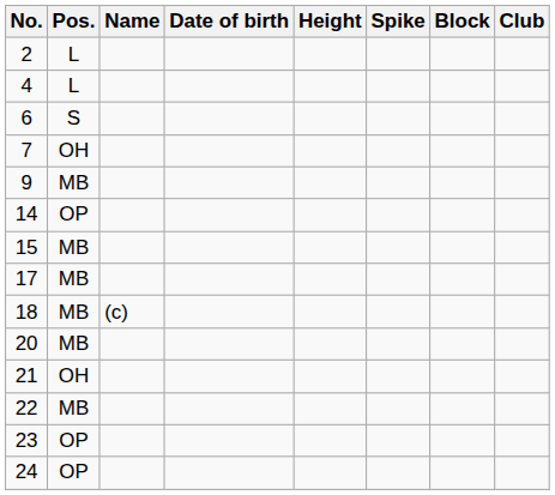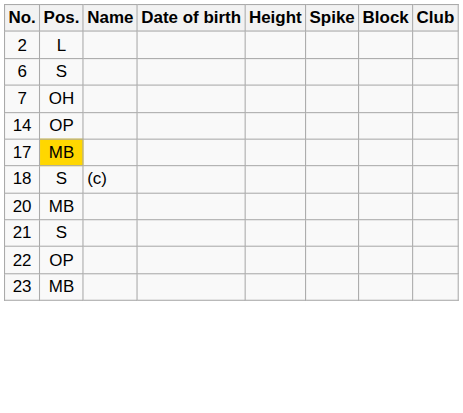 <table class="wikitable sortable" style="text-align:center">
 <tr>
 <th>No.</th>
 <th>Pos.</th>
 <th>Name</th>
 <th>Date of birth</th>
 <th>Height</th>
 <th>Spike</th>
 <th>Block</th>
 <th>Club</th>
 </tr>
 <tr>
 <td>2</td>
-<td>L</td>
-<td align=left></td>
-<td align=left></td>
-<td></td>
-<td></td>
-<td></td>
-<td></td>
-</tr>
-<tr>
-<td>4</td>
 <td>L</td>
 <td align=left></td>
 <td align=left></td>
 <td></td>
 <td></td>
 <td></td>
 <td></td>
 </tr>
 <tr>
 <td>6</td>
 <td>S</td>
 <td align=left></td>
 <td align=left></td>
 <td></td>
 <td></td>
 <td></td>
 <td></td>
 </tr>
 <tr>
 <td>7</td>
 <td>OH</td>
 <td align=left></td>
 <td align=left></td>
 <td></td>
 <td></td>
 <td></td>
 <td></td>
 </tr>
 <tr>
-<td>9</td>
-<td>MB</td>
-<td align=left></td>
-<td align=left></td>
-<td></td>
-<td></td>
-<td></td>
-<td></td>
-</tr>
-<tr>
 <td>14</td>
 <td>OP</td>
 <td align=left></td>
 <td align=left></td>
 <td></td>
 <td></td>
 <td></td>
 <td></td>
 </tr>
 <tr>
-<td>15</td>
-<td>MB</td>
-<td align=left></td>
-<td align=left></td>
-<td></td>
-<td></td>
-<td></td>
-<td></td>
-</tr>
-<tr>
 <td>17</td>
-<td>MB</td>
+<td style="background: gold;">MB</td>
 <td align=left></td>
 <td align=left></td>
 <td></td>
 <td></td>
 <td></td>
 <td></td>
 </tr>
 <tr>
 <td>18</td>
-<td>MB</td>
+<td>S</td>
 <td align=left> (c)</td>
 <td align=left></td>
 <td></td>
 <td></td>
 <td></td>
 <td></td>
 </tr>
 <tr>
 <td>20</td>
 <td>MB</td>
 <td align=left></td>
 <td align=left></td>
 <td></td>
 <td></td>
 <td></td>
 <td></td>
 </tr>
 <tr>
 <td>21</td>
-<td>OH</td>
+<td>S</td>
 <td align=left></td>
 <td align=left></td>
 <td></td>
 <td></td>
 <td></td>
 <td></td>
 </tr>
 <tr>
 <td>22</td>
-<td>MB</td>
+<td>OP</td>
 <td align=left></td>
 <td align=left></td>
 <td></td>
 <td></td>
 <td></td>
 <td></td>
 </tr>
 <tr>
 <td>23</td>
-<td>OP</td>
-<td align=left></td>
-<td align=left></td>
-<td></td>
-<td></td>
-<td></td>
-<td></td>
-</tr>
-<tr>
-<td>24</td>
-<td>OP</td>
+<td>MB</td>
 <td align=left></td>
 <td align=left></td>
 <td></td>
 <td></td>
 <td></td>
 <td></td>
 </tr>
 </table>
